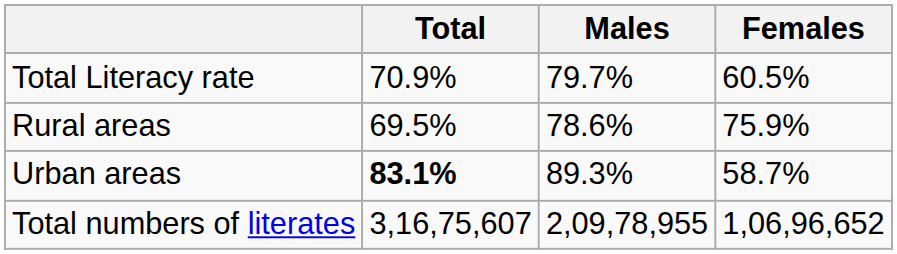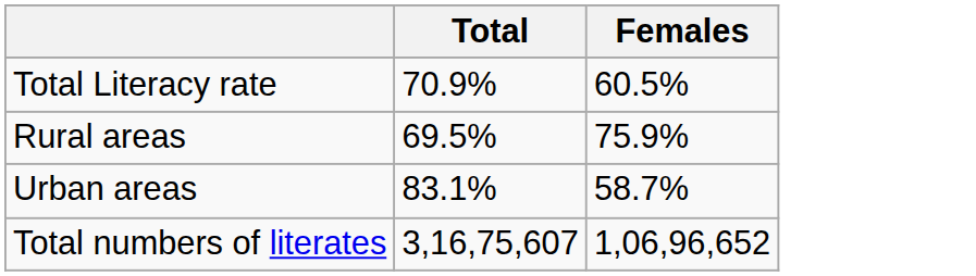 <table class=wikitable>
 <tr>
 <th> </th>
 <th>Total</th>
-<th>Males</th>
 <th>Females</th>
 </tr>
 <tr>
 <td>Total Literacy rate<br></td>
 <td>70.9%</td>
-<td>79.7%</td>
 <td>60.5%</td>
 </tr>
 <tr>
 <td>Rural areas</td>
 <td>69.5%</td>
-<td>78.6%</td>
 <td>75.9%</td>
 </tr>
 <tr>
 <td>Urban areas</td>
-<td><strong>83.1%</strong></td>
-<td>89.3%</td>
+<td>83.1%</td>
 <td>58.7%</td>
 </tr>
 <tr>
 <td>Total numbers of <a href='#'>literates</a></td>
 <td>3,16,75,607</td>
-<td>2,09,78,955</td>
 <td>1,06,96,652</td>
 </tr>
 </table>
